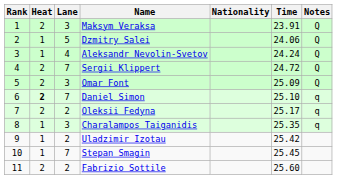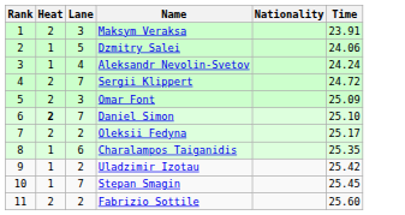 <table class="wikitable sortable" style="text-align:center">
 <tr>
 <th>Rank</th>
 <th>Heat</th>
 <th>Lane</th>
 <th>Name</th>
 <th>Nationality</th>
 <th>Time</th>
-<th>Notes</th>
 </tr>
 <tr bgcolor=ccffcc>
 <td>1</td>
 <td>2</td>
 <td>3</td>
 <td align=left><a href='#'>Maksym Veraksa</a></td>
 <td align=left></td>
 <td>23.91</td>
-<td>Q</td>
 </tr>
 <tr bgcolor=ccffcc>
 <td>2</td>
 <td>1</td>
 <td>5</td>
 <td align=left><a href='#'>Dzmitry Salei</a></td>
 <td align=left></td>
 <td>24.06</td>
-<td>Q</td>
 </tr>
 <tr bgcolor=ccffcc>
 <td>3</td>
 <td>1</td>
 <td>4</td>
 <td align=left><a href='#'>Aleksandr Nevolin-Svetov</a></td>
 <td align=left></td>
 <td>24.24</td>
-<td>Q</td>
 </tr>
 <tr bgcolor=ccffcc>
 <td>4</td>
 <td>2</td>
 <td>7</td>
 <td align=left><a href='#'>Sergii Klippert</a></td>
 <td align=left></td>
 <td>24.72</td>
-<td>Q</td>
 </tr>
 <tr bgcolor=ccffcc>
 <td>5</td>
 <td>2</td>
 <td>3</td>
 <td align=left><a href='#'>Omar Font</a></td>
 <td align=left></td>
 <td>25.09</td>
-<td>Q</td>
 </tr>
 <tr bgcolor=ddffdd>
 <td>6</td>
 <td><strong>2</strong></td>
 <td>7</td>
 <td align=left><a href='#'>Daniel Simon</a></td>
 <td align=left></td>
 <td>25.10</td>
-<td>q</td>
 </tr>
 <tr bgcolor=ddffdd>
 <td>7</td>
 <td>2</td>
 <td>2</td>
 <td align=left><a href='#'>Oleksii Fedyna</a></td>
 <td align=left></td>
 <td>25.17</td>
-<td>q</td>
 </tr>
 <tr bgcolor=ddffdd>
 <td>8</td>
 <td>1</td>
-<td>3</td>
+<td>6</td>
 <td align=left><a href='#'>Charalampos Taiganidis</a></td>
 <td align=left></td>
 <td>25.35</td>
-<td>q</td>
 </tr>
 <tr>
 <td>9</td>
 <td>1</td>
 <td>2</td>
 <td align=left><a href='#'>Uladzimir Izotau</a></td>
 <td align=left></td>
 <td>25.42</td>
-<td></td>
 </tr>
 <tr>
 <td>10</td>
 <td>1</td>
 <td>7</td>
 <td align=left><a href='#'>Stepan Smagin</a></td>
 <td align=left></td>
 <td>25.45</td>
-<td></td>
 </tr>
 <tr>
 <td>11</td>
 <td>2</td>
 <td>2</td>
 <td align=left><a href='#'>Fabrizio Sottile</a></td>
 <td align=left></td>
 <td>25.60</td>
-<td></td>
 </tr>
 </table>
